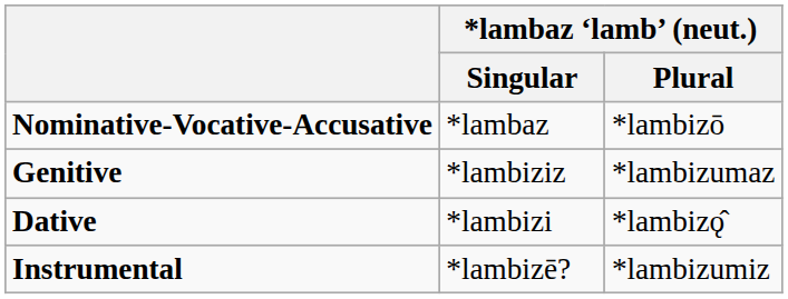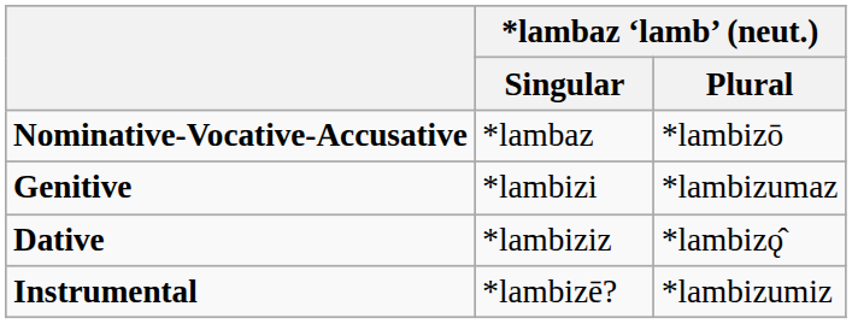 <table class="wikitable">
 <tr>
 <th rowspan="2"></th>
 <th style="text-align:center;" colspan="2">*lambaz ‘lamb’ (neut.)</th>
 </tr>
 <tr>
 <th width="80px"><strong>Singular</strong></th>
 <th width="80px"><strong>Plural</strong></th>
 </tr>
 <tr>
 <td><strong>Nominative-Vocative-Accusative</strong></td>
 <td>*lambaz</td>
 <td>*lambizō</td>
 </tr>
 <tr>
 <td><strong>Genitive</strong></td>
-<td>*lambiziz</td>
+<td>*lambizi</td>
 <td>*lambizumaz</td>
 </tr>
 <tr>
 <td><strong>Dative</strong></td>
-<td>*lambizi</td>
+<td>*lambiziz</td>
 <td>*lambizǫ̂</td>
 </tr>
 <tr>
 <td><strong>Instrumental</strong></td>
 <td>*lambizē?</td>
 <td>*lambizumiz</td>
 </tr>
 </table>
